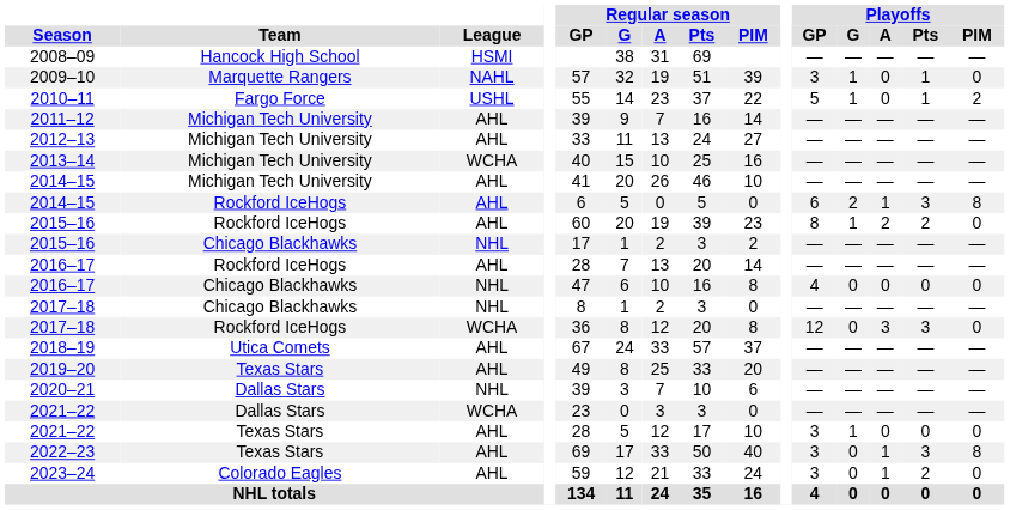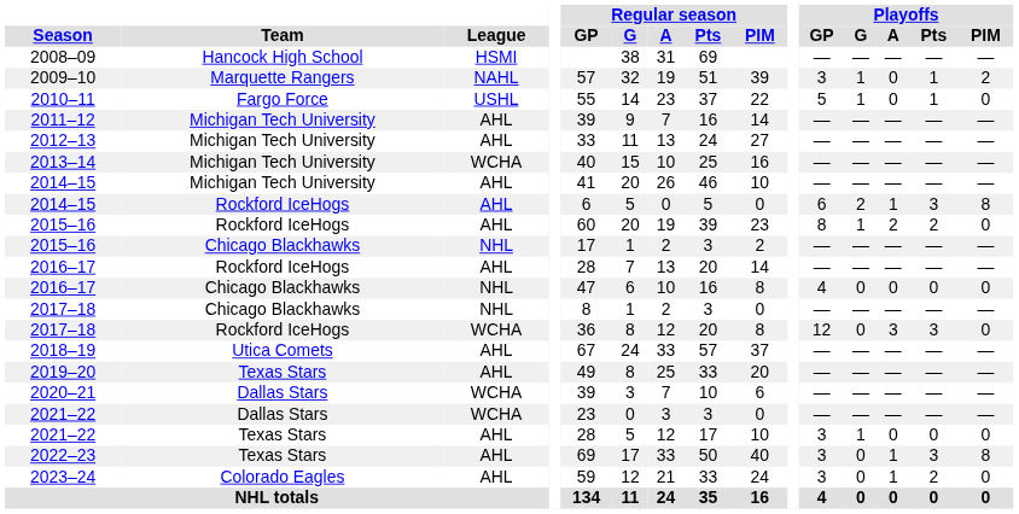 <table border="0" cellpadding="1" cellspacing="0" style="text-align:center; width:60em;">
 <tr style="background:#e0e0e0;">
 <th colspan="3"  bgcolor="#ffffff"> </th>
 <th rowspan="99" bgcolor="#ffffff"> </th>
 <th colspan="5"><a href='#'>Regular season</a></th>
 <th rowspan="99" bgcolor="#ffffff"> </th>
 <th colspan="5"><a href='#'>Playoffs</a></th>
 </tr>
 <tr style="background:#e0e0e0;">
 <th><a href='#'>Season</a></th>
 <th>Team</th>
 <th>League</th>
 <th>GP</th>
 <th><a href='#'>G</a></th>
 <th><a href='#'>A</a></th>
 <th><a href='#'>Pts</a></th>
 <th><a href='#'>PIM</a></th>
 <th>GP</th>
 <th>G</th>
 <th>A</th>
 <th>Pts</th>
 <th>PIM</th>
 </tr>
 <tr>
 <td>2008–09</td>
 <td><a href='#'>Hancock High School</a></td>
 <td><a href='#'>HSMI</a></td>
 <td></td>
 <td>38</td>
 <td>31</td>
 <td>69</td>
 <td></td>
 <td>—</td>
 <td>—</td>
 <td>—</td>
 <td>—</td>
 <td>—</td>
 </tr>
 <tr bgcolor="#f0f0f0">
 <td>2009–10</td>
 <td><a href='#'>Marquette Rangers</a></td>
 <td><a href='#'>NAHL</a></td>
 <td>57</td>
 <td>32</td>
 <td>19</td>
 <td>51</td>
 <td>39</td>
 <td>3</td>
 <td>1</td>
 <td>0</td>
 <td>1</td>
-<td>0</td>
+<td>2</td>
 </tr>
 <tr>
 <td><a href='#'>2010–11</a></td>
 <td><a href='#'>Fargo Force</a></td>
 <td><a href='#'>USHL</a></td>
 <td>55</td>
 <td>14</td>
 <td>23</td>
 <td>37</td>
 <td>22</td>
 <td>5</td>
 <td>1</td>
 <td>0</td>
 <td>1</td>
-<td>2</td>
+<td>0</td>
 </tr>
 <tr bgcolor="#f0f0f0">
 <td><a href='#'>2011–12</a></td>
 <td><a href='#'>Michigan Tech University</a></td>
 <td>AHL</td>
 <td>39</td>
 <td>9</td>
 <td>7</td>
 <td>16</td>
 <td>14</td>
 <td>—</td>
 <td>—</td>
 <td>—</td>
 <td>—</td>
 <td>—</td>
 </tr>
 <tr>
 <td><a href='#'>2012–13</a></td>
 <td>Michigan Tech University</td>
 <td>AHL</td>
 <td>33</td>
 <td>11</td>
 <td>13</td>
 <td>24</td>
 <td>27</td>
 <td>—</td>
 <td>—</td>
 <td>—</td>
 <td>—</td>
 <td>—</td>
 </tr>
 <tr bgcolor="#f0f0f0">
 <td><a href='#'>2013–14</a></td>
 <td>Michigan Tech University</td>
 <td>WCHA</td>
 <td>40</td>
 <td>15</td>
 <td>10</td>
 <td>25</td>
 <td>16</td>
 <td>—</td>
 <td>—</td>
 <td>—</td>
 <td>—</td>
 <td>—</td>
 </tr>
 <tr>
 <td><a href='#'>2014–15</a></td>
 <td>Michigan Tech University</td>
 <td>AHL</td>
 <td>41</td>
 <td>20</td>
 <td>26</td>
 <td>46</td>
 <td>10</td>
 <td>—</td>
 <td>—</td>
 <td>—</td>
 <td>—</td>
 <td>—</td>
 </tr>
 <tr bgcolor="#f0f0f0">
 <td><a href='#'>2014–15</a></td>
 <td><a href='#'>Rockford IceHogs</a></td>
 <td><a href='#'>AHL</a></td>
 <td>6</td>
 <td>5</td>
 <td>0</td>
 <td>5</td>
 <td>0</td>
 <td>6</td>
 <td>2</td>
 <td>1</td>
 <td>3</td>
 <td>8</td>
 </tr>
 <tr>
 <td><a href='#'>2015–16</a></td>
 <td>Rockford IceHogs</td>
 <td>AHL</td>
 <td>60</td>
 <td>20</td>
 <td>19</td>
 <td>39</td>
 <td>23</td>
 <td>8</td>
 <td>1</td>
 <td>2</td>
 <td>2</td>
 <td>0</td>
 </tr>
 <tr bgcolor="#f0f0f0">
 <td><a href='#'>2015–16</a></td>
 <td><a href='#'>Chicago Blackhawks</a></td>
 <td><a href='#'>NHL</a></td>
 <td>17</td>
 <td>1</td>
 <td>2</td>
 <td>3</td>
 <td>2</td>
 <td>—</td>
 <td>—</td>
 <td>—</td>
 <td>—</td>
 <td>—</td>
 </tr>
 <tr>
 <td><a href='#'>2016–17</a></td>
 <td>Rockford IceHogs</td>
 <td>AHL</td>
 <td>28</td>
 <td>7</td>
 <td>13</td>
 <td>20</td>
 <td>14</td>
 <td>—</td>
 <td>—</td>
 <td>—</td>
 <td>—</td>
 <td>—</td>
 </tr>
 <tr bgcolor="#f0f0f0">
 <td><a href='#'>2016–17</a></td>
 <td>Chicago Blackhawks</td>
 <td>NHL</td>
 <td>47</td>
 <td>6</td>
 <td>10</td>
 <td>16</td>
 <td>8</td>
 <td>4</td>
 <td>0</td>
 <td>0</td>
 <td>0</td>
 <td>0</td>
 </tr>
 <tr>
 <td><a href='#'>2017–18</a></td>
 <td>Chicago Blackhawks</td>
 <td>NHL</td>
 <td>8</td>
 <td>1</td>
 <td>2</td>
 <td>3</td>
 <td>0</td>
 <td>—</td>
 <td>—</td>
 <td>—</td>
 <td>—</td>
 <td>—</td>
 </tr>
 <tr bgcolor="#f0f0f0">
 <td><a href='#'>2017–18</a></td>
 <td>Rockford IceHogs</td>
 <td>WCHA</td>
 <td>36</td>
 <td>8</td>
 <td>12</td>
 <td>20</td>
 <td>8</td>
 <td>12</td>
 <td>0</td>
 <td>3</td>
 <td>3</td>
 <td>0</td>
 </tr>
 <tr>
 <td><a href='#'>2018–19</a></td>
 <td><a href='#'>Utica Comets</a></td>
 <td>AHL</td>
 <td>67</td>
 <td>24</td>
 <td>33</td>
 <td>57</td>
 <td>37</td>
 <td>—</td>
 <td>—</td>
 <td>—</td>
 <td>—</td>
 <td>—</td>
 </tr>
 <tr bgcolor="#f0f0f0">
 <td><a href='#'>2019–20</a></td>
 <td><a href='#'>Texas Stars</a></td>
 <td>AHL</td>
 <td>49</td>
 <td>8</td>
 <td>25</td>
 <td>33</td>
 <td>20</td>
 <td>—</td>
 <td>—</td>
 <td>—</td>
 <td>—</td>
 <td>—</td>
 </tr>
 <tr>
 <td><a href='#'>2020–21</a></td>
 <td><a href='#'>Dallas Stars</a></td>
-<td>NHL</td>
+<td>WCHA</td>
 <td>39</td>
 <td>3</td>
 <td>7</td>
 <td>10</td>
 <td>6</td>
 <td>—</td>
 <td>—</td>
 <td>—</td>
 <td>—</td>
 <td>—</td>
 </tr>
 <tr bgcolor="#f0f0f0">
 <td><a href='#'>2021–22</a></td>
 <td>Dallas Stars</td>
 <td>WCHA</td>
 <td>23</td>
 <td>0</td>
 <td>3</td>
 <td>3</td>
 <td>0</td>
 <td>—</td>
 <td>—</td>
 <td>—</td>
 <td>—</td>
 <td>—</td>
 </tr>
 <tr>
 <td><a href='#'>2021–22</a></td>
 <td>Texas Stars</td>
 <td>AHL</td>
 <td>28</td>
 <td>5</td>
 <td>12</td>
 <td>17</td>
 <td>10</td>
 <td>3</td>
 <td>1</td>
 <td>0</td>
 <td>0</td>
 <td>0</td>
 </tr>
 <tr bgcolor="#f0f0f0">
 <td><a href='#'>2022–23</a></td>
 <td>Texas Stars</td>
 <td>AHL</td>
 <td>69</td>
 <td>17</td>
 <td>33</td>
 <td>50</td>
 <td>40</td>
 <td>3</td>
 <td>0</td>
 <td>1</td>
 <td>3</td>
 <td>8</td>
 </tr>
 <tr>
 <td><a href='#'>2023–24</a></td>
 <td><a href='#'>Colorado Eagles</a></td>
 <td>AHL</td>
 <td>59</td>
 <td>12</td>
 <td>21</td>
 <td>33</td>
 <td>24</td>
 <td>3</td>
 <td>0</td>
 <td>1</td>
 <td>2</td>
 <td>0</td>
 </tr>
 <tr bgcolor="#e0e0e0">
 <th colspan="3">NHL totals</th>
 <th>134</th>
 <th>11</th>
 <th>24</th>
 <th>35</th>
 <th>16</th>
 <th>4</th>
 <th>0</th>
 <th>0</th>
 <th>0</th>
 <th>0</th>
 </tr>
 </table>
